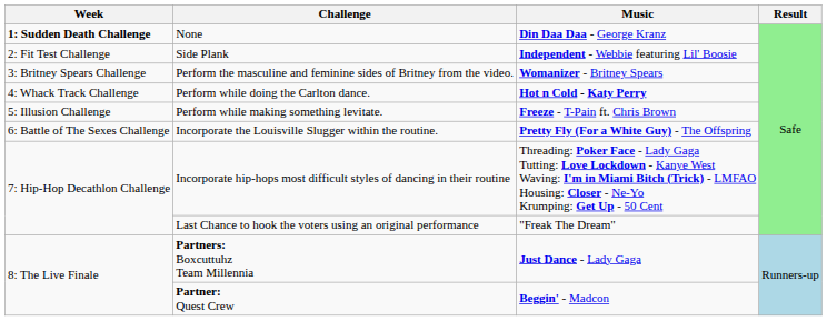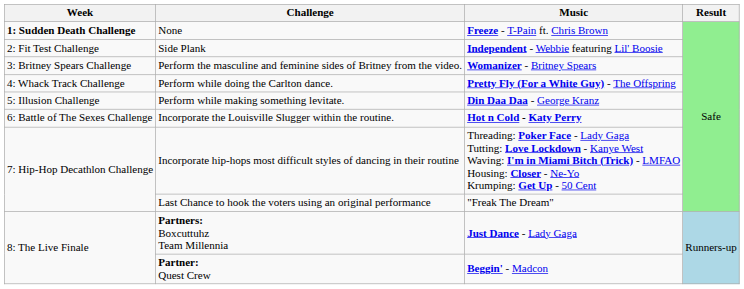 <table class="wikitable">
 <tr>
 <th>Week</th>
 <th>Challenge</th>
 <th>Music</th>
 <th>Result</th>
 </tr>
 <tr>
 <td><strong>1: Sudden Death Challenge</strong></td>
 <td>None</td>
-<td><strong><a href='#'>Din Daa Daa</a></strong> - <a href='#'>George Kranz</a></td>
+<td><strong><a href='#'>Freeze</a></strong> - <a href='#'>T-Pain</a> ft. <a href='#'>Chris Brown</a></td>
 <td align="center" rowspan="8" bgcolor="lightgreen">Safe</td>
 </tr>
 <tr>
 <td>2: Fit Test Challenge</td>
 <td>Side Plank</td>
 <td><strong><a href='#'>Independent</a></strong> - <a href='#'>Webbie</a> featuring <a href='#'>Lil' Boosie</a></td>
 </tr>
 <tr>
 <td>3: Britney Spears Challenge</td>
 <td>Perform the masculine and feminine sides of Britney from the video.</td>
 <td><strong><a href='#'>Womanizer</a></strong> - <a href='#'>Britney Spears</a></td>
 </tr>
 <tr>
 <td>4: Whack Track Challenge</td>
 <td>Perform while doing the Carlton dance.</td>
-<td><strong><a href='#'>Hot n Cold</a> - <a href='#'>Katy Perry</a></strong></td>
+<td><strong><a href='#'>Pretty Fly (For a White Guy)</a></strong> - <a href='#'>The Offspring</a></td>
 </tr>
 <tr>
 <td>5: Illusion Challenge</td>
 <td>Perform while making something levitate.</td>
-<td><strong><a href='#'>Freeze</a></strong> - <a href='#'>T-Pain</a> ft. <a href='#'>Chris Brown</a></td>
+<td><strong><a href='#'>Din Daa Daa</a></strong> - <a href='#'>George Kranz</a></td>
 </tr>
 <tr>
 <td>6: Battle of The Sexes Challenge</td>
 <td>Incorporate the Louisville Slugger within the routine.</td>
-<td><strong><a href='#'>Pretty Fly (For a White Guy)</a></strong> - <a href='#'>The Offspring</a></td>
+<td><strong><a href='#'>Hot n Cold</a> - <a href='#'>Katy Perry</a></strong></td>
 </tr>
 <tr>
 <td rowspan="2">7: Hip-Hop Decathlon Challenge</td>
 <td>Incorporate hip-hops most difficult styles of dancing in their routine</td>
 <td>Threading: <strong><a href='#'>Poker Face</a></strong> - <a href='#'>Lady Gaga</a><br>Tutting: <strong><a href='#'>Love Lockdown</a></strong> - <a href='#'>Kanye West</a><br>Waving: <strong><a href='#'>I'm in Miami Bitch (Trick)</a></strong> - <a href='#'>LMFAO</a><br>Housing: <strong><a href='#'>Closer</a></strong> - <a href='#'>Ne-Yo</a><br>Krumping: <strong><a href='#'>Get Up</a></strong> - <a href='#'>50 Cent</a></td>
 </tr>
 <tr>
 <td>Last Chance to hook the voters using an original performance</td>
 <td>"Freak The Dream"</td>
 </tr>
 <tr>
 <td rowspan="3">8: The Live Finale</td>
 <td><strong>Partners:</strong><br>Boxcuttuhz<br>Team Millennia</td>
 <td><strong><a href='#'>Just Dance</a></strong> - <a href='#'>Lady Gaga</a></td>
 <td align="center" rowspan="3" bgcolor="lightblue">Runners-up</td>
 </tr>
 <tr>
 <td><strong>Partner:</strong><br>Quest Crew</td>
 <td><strong><a href='#'>Beggin'</a></strong> - <a href='#'>Madcon</a></td>
 </tr>
 </table>
